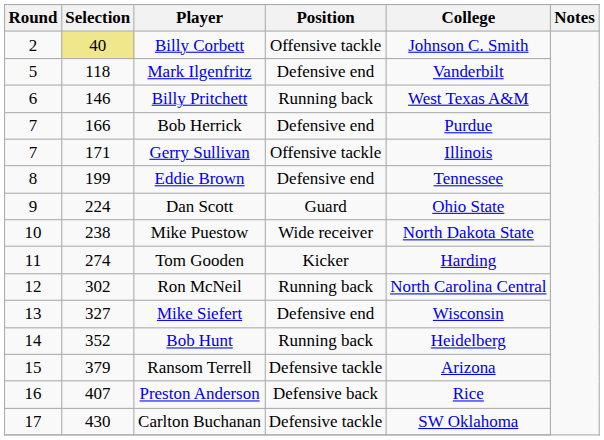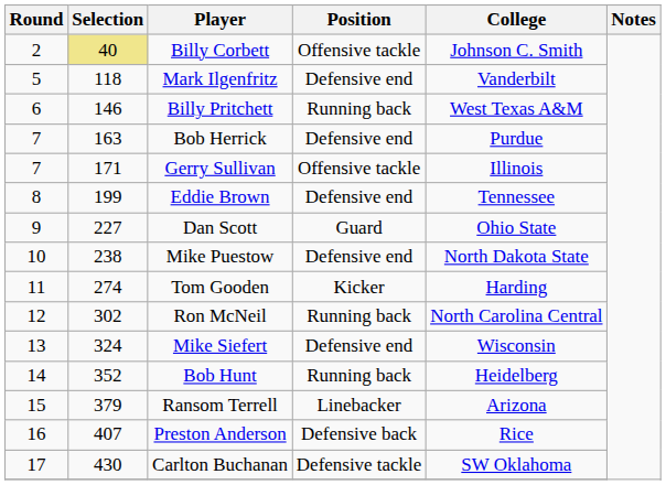 <table class="wikitable" style="text-align:center">
 <tr>
 <th>Round</th>
 <th>Selection</th>
 <th>Player</th>
 <th>Position</th>
 <th>College</th>
 <th>Notes</th>
 </tr>
 <tr>
 <td>2</td>
 <td style="background: khaki;">40</td>
 <td><a href='#'>Billy Corbett</a></td>
 <td>Offensive tackle</td>
 <td><a href='#'>Johnson C. Smith</a></td>
 </tr>
 <tr align="center" bgcolor="">
 <td>5</td>
 <td>118</td>
 <td><a href='#'>Mark Ilgenfritz</a></td>
 <td>Defensive end</td>
 <td><a href='#'>Vanderbilt</a></td>
 </tr>
 <tr align="center" bgcolor="">
 <td>6</td>
 <td>146</td>
 <td><a href='#'>Billy Pritchett</a></td>
 <td>Running back</td>
 <td><a href='#'>West Texas A&M</a></td>
 </tr>
 <tr align="center" bgcolor="">
 <td>7</td>
-<td>166</td>
+<td>163</td>
 <td>Bob Herrick</td>
 <td>Defensive end</td>
 <td><a href='#'>Purdue</a></td>
 </tr>
 <tr align="center" bgcolor="">
 <td>7</td>
 <td>171</td>
 <td><a href='#'>Gerry Sullivan</a></td>
 <td>Offensive tackle</td>
 <td><a href='#'>Illinois</a></td>
 </tr>
 <tr align="center" bgcolor="">
 <td>8</td>
 <td>199</td>
 <td><a href='#'>Eddie Brown</a></td>
 <td>Defensive end</td>
 <td><a href='#'>Tennessee</a></td>
 </tr>
 <tr align="center" bgcolor="">
 <td>9</td>
-<td>224</td>
+<td>227</td>
 <td>Dan Scott</td>
 <td>Guard</td>
 <td><a href='#'>Ohio State</a></td>
 </tr>
 <tr align="center" bgcolor="">
 <td>10</td>
 <td>238</td>
 <td>Mike Puestow</td>
-<td>Wide receiver</td>
+<td>Defensive end</td>
 <td><a href='#'>North Dakota State</a></td>
 </tr>
 <tr align="center" bgcolor="">
 <td>11</td>
 <td>274</td>
 <td>Tom Gooden</td>
 <td>Kicker</td>
 <td><a href='#'>Harding</a></td>
 </tr>
 <tr align="center" bgcolor="">
 <td>12</td>
 <td>302</td>
 <td>Ron McNeil</td>
 <td>Running back</td>
 <td><a href='#'>North Carolina Central</a></td>
 </tr>
 <tr align="center" bgcolor="">
 <td>13</td>
-<td>327</td>
+<td>324</td>
 <td><a href='#'>Mike Siefert</a></td>
 <td>Defensive end</td>
 <td><a href='#'>Wisconsin</a></td>
 </tr>
 <tr align="center" bgcolor="">
 <td>14</td>
 <td>352</td>
 <td><a href='#'>Bob Hunt</a></td>
 <td>Running back</td>
 <td><a href='#'>Heidelberg</a></td>
 </tr>
 <tr align="center" bgcolor="">
 <td>15</td>
 <td>379</td>
 <td>Ransom Terrell</td>
-<td>Defensive tackle</td>
+<td>Linebacker</td>
 <td><a href='#'>Arizona</a></td>
 </tr>
 <tr align="center" bgcolor="">
 <td>16</td>
 <td>407</td>
 <td><a href='#'>Preston Anderson</a></td>
 <td>Defensive back</td>
 <td><a href='#'>Rice</a></td>
 </tr>
 <tr align="center" bgcolor="">
 <td>17</td>
 <td>430</td>
 <td>Carlton Buchanan</td>
 <td>Defensive tackle</td>
 <td><a href='#'>SW Oklahoma</a></td>
 </tr>
 <tr align="center" bgcolor="">
 </tr>
 </table>
